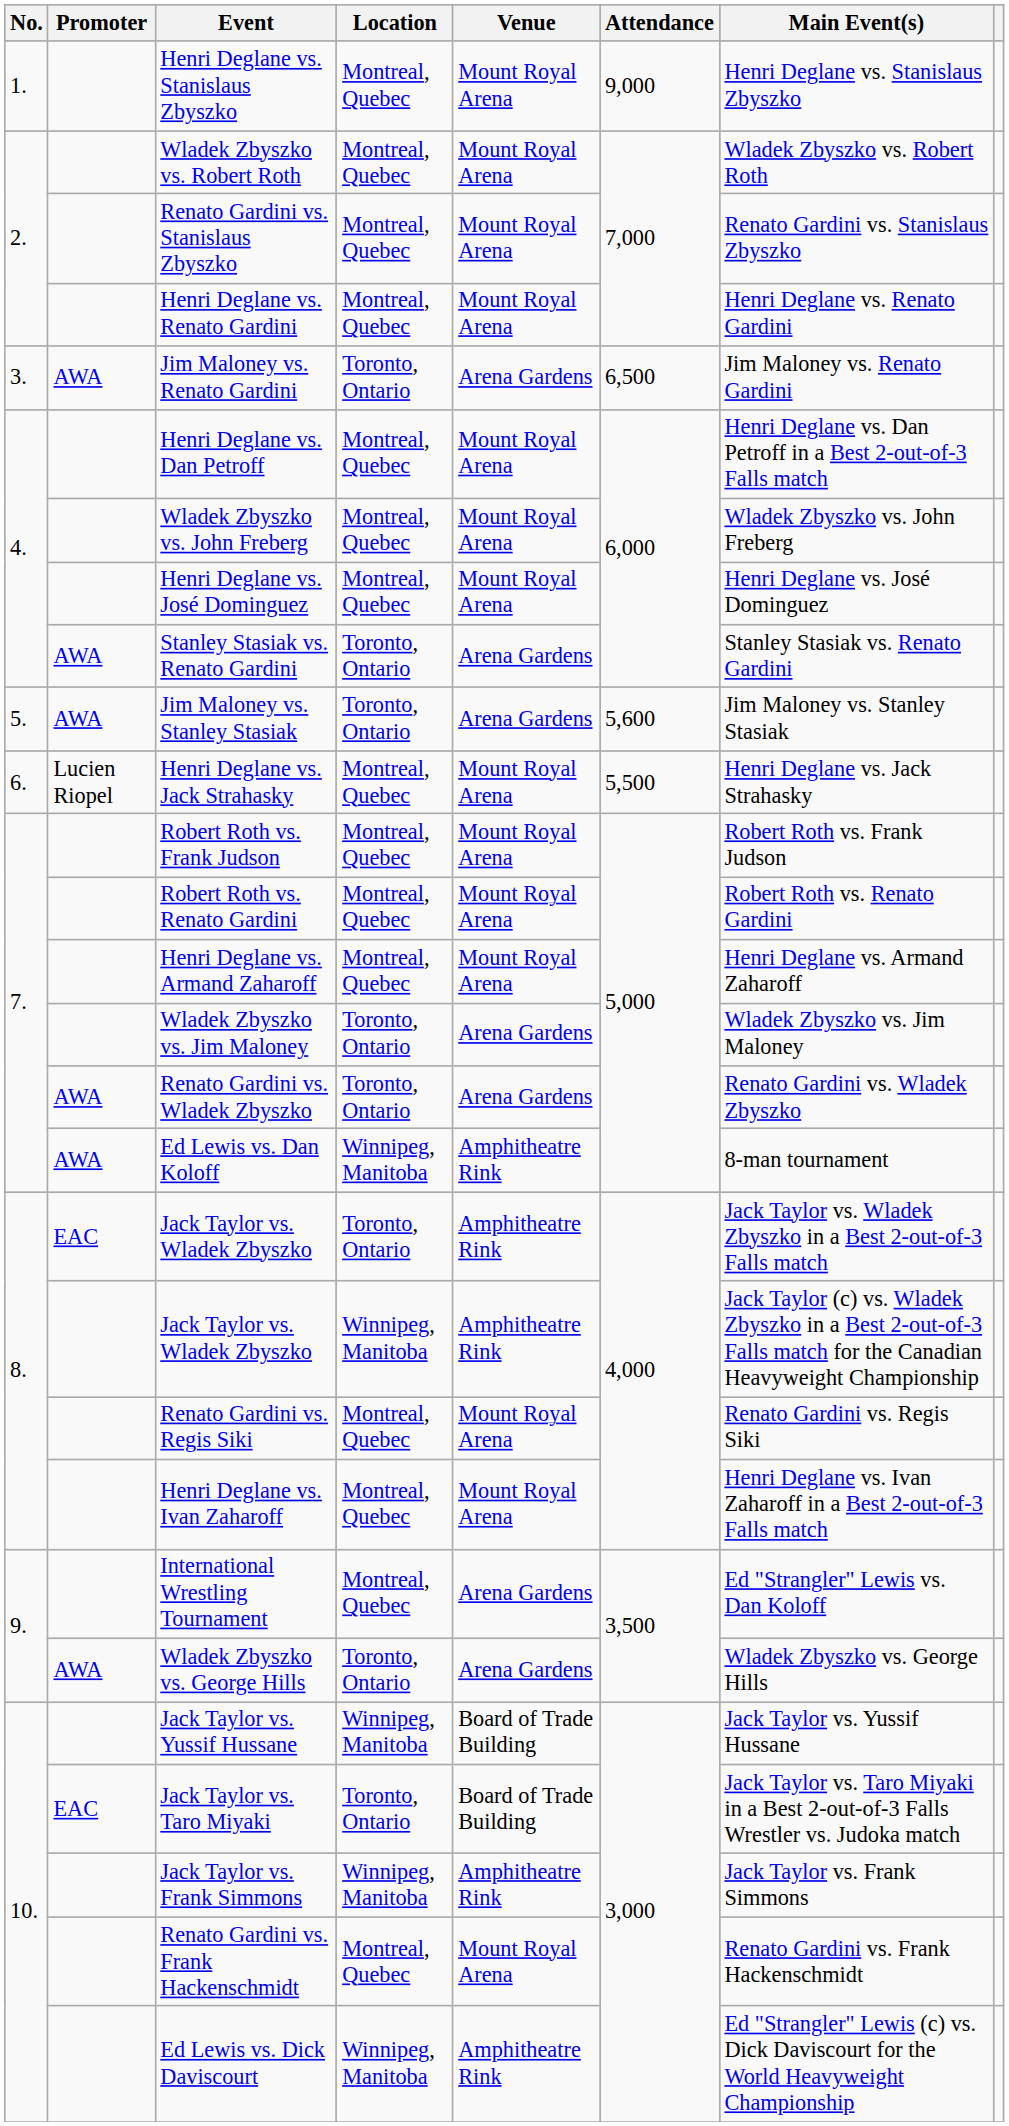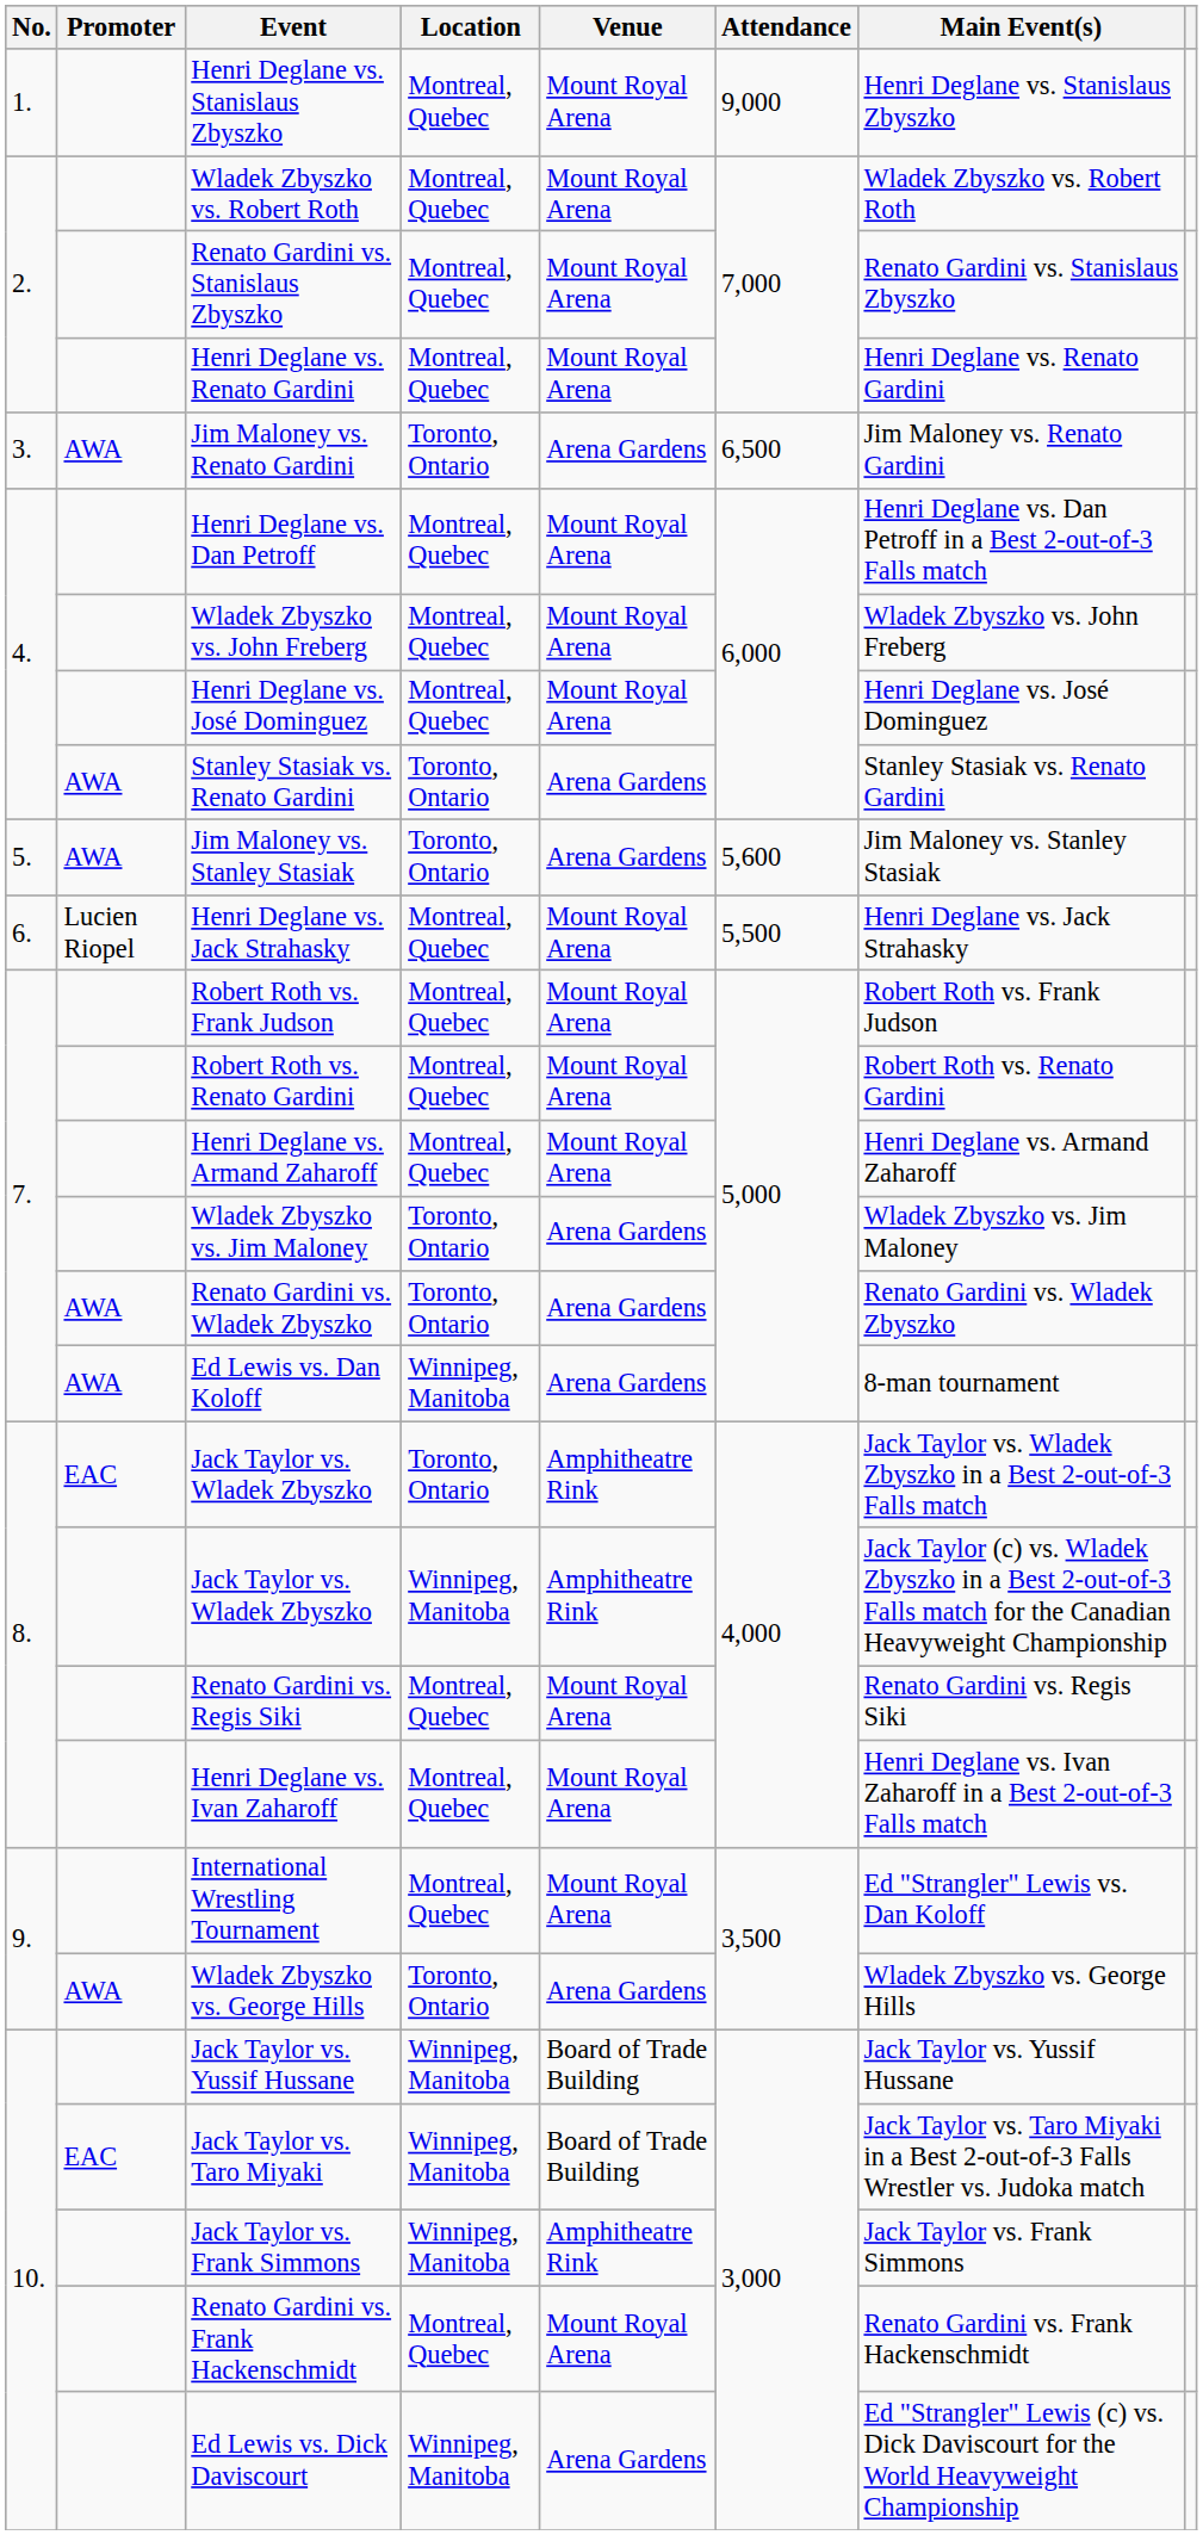 <table class="wikitable sortable" style="font-size:85%;">
 <tr>
 <th>No.</th>
 <th>Promoter</th>
 <th>Event</th>
 <th>Location</th>
 <th>Venue</th>
 <th>Attendance</th>
 <th class=unsortable>Main Event(s)</th>
 <th class=unsortable></th>
 </tr>
 <tr>
 <td>1.</td>
 <td></td>
 <td><a href='#'>Henri Deglane vs. Stanislaus Zbyszko</a> <br> </td>
 <td><a href='#'>Montreal</a>, <a href='#'>Quebec</a></td>
 <td><a href='#'>Mount Royal Arena</a></td>
 <td>9,000</td>
 <td><a href='#'>Henri Deglane</a> vs. <a href='#'>Stanislaus Zbyszko</a></td>
 <td></td>
 </tr>
 <tr>
 <td rowspan=3>2.</td>
 <td></td>
 <td><a href='#'>Wladek Zbyszko vs. Robert Roth</a> <br> </td>
 <td><a href='#'>Montreal</a>, <a href='#'>Quebec</a></td>
 <td><a href='#'>Mount Royal Arena</a></td>
 <td rowspan=3>7,000</td>
 <td><a href='#'>Wladek Zbyszko</a> vs. <a href='#'>Robert Roth</a></td>
 <td></td>
 </tr>
 <tr>
 <td></td>
 <td><a href='#'>Renato Gardini vs. Stanislaus Zbyszko</a> <br> </td>
 <td><a href='#'>Montreal</a>, <a href='#'>Quebec</a></td>
 <td><a href='#'>Mount Royal Arena</a></td>
 <td><a href='#'>Renato Gardini</a> vs. <a href='#'>Stanislaus Zbyszko</a></td>
 <td></td>
 </tr>
 <tr>
 <td></td>
 <td><a href='#'>Henri Deglane vs. Renato Gardini</a> <br> </td>
 <td><a href='#'>Montreal</a>, <a href='#'>Quebec</a></td>
 <td><a href='#'>Mount Royal Arena</a></td>
 <td><a href='#'>Henri Deglane</a> vs. <a href='#'>Renato Gardini</a></td>
 <td></td>
 </tr>
 <tr>
 <td>3.</td>
 <td><a href='#'>AWA</a></td>
 <td><a href='#'>Jim Maloney vs. Renato Gardini</a> <br> </td>
 <td><a href='#'>Toronto</a>, <a href='#'>Ontario</a></td>
 <td><a href='#'>Arena Gardens</a></td>
 <td>6,500</td>
 <td>Jim Maloney vs. <a href='#'>Renato Gardini</a></td>
 <td></td>
 </tr>
 <tr>
 <td rowspan=4>4.</td>
 <td></td>
 <td><a href='#'>Henri Deglane vs. Dan Petroff</a> <br> </td>
 <td><a href='#'>Montreal</a>, <a href='#'>Quebec</a></td>
 <td><a href='#'>Mount Royal Arena</a></td>
 <td rowspan=4>6,000</td>
 <td><a href='#'>Henri Deglane</a> vs. Dan Petroff in a <a href='#'>Best 2-out-of-3 Falls match</a></td>
 <td></td>
 </tr>
 <tr>
 <td></td>
 <td><a href='#'>Wladek Zbyszko vs. John Freberg</a> <br> </td>
 <td><a href='#'>Montreal</a>, <a href='#'>Quebec</a></td>
 <td><a href='#'>Mount Royal Arena</a></td>
 <td><a href='#'>Wladek Zbyszko</a> vs. John Freberg</td>
 <td></td>
 </tr>
 <tr>
 <td></td>
 <td><a href='#'>Henri Deglane vs. José Dominguez</a> <br> </td>
 <td><a href='#'>Montreal</a>, <a href='#'>Quebec</a></td>
 <td><a href='#'>Mount Royal Arena</a></td>
 <td><a href='#'>Henri Deglane</a> vs. José Dominguez</td>
 <td></td>
 </tr>
 <tr>
 <td><a href='#'>AWA</a></td>
 <td><a href='#'>Stanley Stasiak vs. Renato Gardini</a> <br> </td>
 <td><a href='#'>Toronto</a>, <a href='#'>Ontario</a></td>
 <td><a href='#'>Arena Gardens</a></td>
 <td>Stanley Stasiak vs. <a href='#'>Renato Gardini</a></td>
 <td></td>
 </tr>
 <tr>
 <td>5.</td>
 <td><a href='#'>AWA</a></td>
 <td><a href='#'>Jim Maloney vs. Stanley Stasiak</a> <br> </td>
 <td><a href='#'>Toronto</a>, <a href='#'>Ontario</a></td>
 <td><a href='#'>Arena Gardens</a></td>
 <td>5,600</td>
 <td>Jim Maloney vs. Stanley Stasiak</td>
 <td></td>
 </tr>
 <tr>
 <td>6.</td>
 <td>Lucien Riopel</td>
 <td><a href='#'>Henri Deglane vs. Jack Strahasky</a> <br> </td>
 <td><a href='#'>Montreal</a>, <a href='#'>Quebec</a></td>
 <td><a href='#'>Mount Royal Arena</a></td>
 <td>5,500</td>
 <td><a href='#'>Henri Deglane</a> vs. Jack Strahasky</td>
 <td></td>
 </tr>
 <tr>
 <td rowspan=6>7.</td>
 <td></td>
 <td><a href='#'>Robert Roth vs. Frank Judson</a> <br> </td>
 <td><a href='#'>Montreal</a>, <a href='#'>Quebec</a></td>
 <td><a href='#'>Mount Royal Arena</a></td>
 <td rowspan=6>5,000</td>
 <td><a href='#'>Robert Roth</a> vs. Frank Judson</td>
 <td></td>
 </tr>
 <tr>
 <td></td>
 <td><a href='#'>Robert Roth vs. Renato Gardini</a> <br> </td>
 <td><a href='#'>Montreal</a>, <a href='#'>Quebec</a></td>
 <td><a href='#'>Mount Royal Arena</a></td>
 <td><a href='#'>Robert Roth</a> vs. <a href='#'>Renato Gardini</a></td>
 <td></td>
 </tr>
 <tr>
 <td></td>
 <td><a href='#'>Henri Deglane vs. Armand Zaharoff</a> <br> </td>
 <td><a href='#'>Montreal</a>, <a href='#'>Quebec</a></td>
 <td><a href='#'>Mount Royal Arena</a></td>
 <td><a href='#'>Henri Deglane</a> vs. Armand Zaharoff</td>
 <td></td>
 </tr>
 <tr>
 <td></td>
 <td><a href='#'>Wladek Zbyszko vs. Jim Maloney</a> <br> </td>
 <td><a href='#'>Toronto</a>, <a href='#'>Ontario</a></td>
 <td><a href='#'>Arena Gardens</a></td>
 <td><a href='#'>Wladek Zbyszko</a> vs. Jim Maloney</td>
 <td></td>
 </tr>
 <tr>
 <td><a href='#'>AWA</a></td>
 <td><a href='#'>Renato Gardini vs. Wladek Zbyszko</a> <br> </td>
 <td><a href='#'>Toronto</a>, <a href='#'>Ontario</a></td>
 <td><a href='#'>Arena Gardens</a></td>
 <td><a href='#'>Renato Gardini</a> vs. <a href='#'>Wladek Zbyszko</a></td>
 <td></td>
 </tr>
 <tr>
 <td><a href='#'>AWA</a></td>
 <td><a href='#'>Ed Lewis vs. Dan Koloff</a> <br> </td>
 <td><a href='#'>Winnipeg</a>, <a href='#'>Manitoba</a></td>
-<td><a href='#'>Amphitheatre Rink</a></td>
+<td><a href='#'>Arena Gardens</a></td>
 <td>8-man tournament</td>
 <td></td>
 </tr>
 <tr>
 <td rowspan=4>8.</td>
 <td><a href='#'>EAC</a></td>
 <td><a href='#'>Jack Taylor vs. Wladek Zbyszko</a> <br> </td>
 <td><a href='#'>Toronto</a>, <a href='#'>Ontario</a></td>
 <td><a href='#'>Amphitheatre Rink</a></td>
 <td rowspan=4>4,000</td>
 <td><a href='#'>Jack Taylor</a> vs. <a href='#'>Wladek Zbyszko</a> in a <a href='#'>Best 2-out-of-3 Falls match</a></td>
 <td></td>
 </tr>
 <tr>
 <td></td>
 <td><a href='#'>Jack Taylor vs. Wladek Zbyszko</a> <br> </td>
 <td><a href='#'>Winnipeg</a>, <a href='#'>Manitoba</a></td>
 <td><a href='#'>Amphitheatre Rink</a></td>
 <td><a href='#'>Jack Taylor</a> (c) vs. <a href='#'>Wladek Zbyszko</a> in a <a href='#'>Best 2-out-of-3 Falls match</a> for the Canadian Heavyweight Championship</td>
 <td></td>
 </tr>
 <tr>
 <td></td>
 <td><a href='#'>Renato Gardini vs. Regis Siki</a> <br> </td>
 <td><a href='#'>Montreal</a>, <a href='#'>Quebec</a></td>
 <td><a href='#'>Mount Royal Arena</a></td>
 <td><a href='#'>Renato Gardini</a> vs. Regis Siki</td>
 <td></td>
 </tr>
 <tr>
 <td></td>
 <td><a href='#'>Henri Deglane vs. Ivan Zaharoff</a> <br> </td>
 <td><a href='#'>Montreal</a>, <a href='#'>Quebec</a></td>
 <td><a href='#'>Mount Royal Arena</a></td>
 <td><a href='#'>Henri Deglane</a> vs. Ivan Zaharoff in a <a href='#'>Best 2-out-of-3 Falls match</a></td>
 <td></td>
 </tr>
 <tr>
 <td rowspan=2>9.</td>
 <td></td>
 <td><a href='#'>International Wrestling Tournament</a> <br> </td>
 <td><a href='#'>Montreal</a>, <a href='#'>Quebec</a></td>
-<td><a href='#'>Arena Gardens</a></td>
+<td><a href='#'>Mount Royal Arena</a></td>
 <td rowspan=2>3,500</td>
 <td><a href='#'>Ed "Strangler" Lewis</a> vs. <a href='#'>Dan Koloff</a></td>
 <td></td>
 </tr>
 <tr>
 <td><a href='#'>AWA</a></td>
 <td><a href='#'>Wladek Zbyszko vs. George Hills</a> <br> </td>
 <td><a href='#'>Toronto</a>, <a href='#'>Ontario</a></td>
 <td><a href='#'>Arena Gardens</a></td>
 <td><a href='#'>Wladek Zbyszko</a> vs. George Hills</td>
 <td></td>
 </tr>
 <tr>
 <td rowspan=5>10.</td>
 <td></td>
 <td><a href='#'>Jack Taylor vs. Yussif Hussane</a> <br> </td>
 <td><a href='#'>Winnipeg</a>, <a href='#'>Manitoba</a></td>
 <td>Board of Trade Building</td>
 <td rowspan=5>3,000</td>
 <td><a href='#'>Jack Taylor</a> vs. Yussif Hussane</td>
 <td></td>
 </tr>
 <tr>
 <td><a href='#'>EAC</a></td>
 <td><a href='#'>Jack Taylor vs. Taro Miyaki</a> <br> </td>
-<td><a href='#'>Toronto</a>, <a href='#'>Ontario</a></td>
+<td><a href='#'>Winnipeg</a>, <a href='#'>Manitoba</a></td>
 <td>Board of Trade Building</td>
 <td><a href='#'>Jack Taylor</a> vs. <a href='#'>Taro Miyaki</a> in a Best 2-out-of-3 Falls Wrestler vs. Judoka match</td>
 <td></td>
 </tr>
 <tr>
 <td></td>
 <td><a href='#'>Jack Taylor vs. Frank Simmons</a> <br> </td>
 <td><a href='#'>Winnipeg</a>, <a href='#'>Manitoba</a></td>
 <td><a href='#'>Amphitheatre Rink</a></td>
 <td><a href='#'>Jack Taylor</a> vs. Frank Simmons</td>
 <td></td>
 </tr>
 <tr>
 <td></td>
 <td><a href='#'>Renato Gardini vs. Frank Hackenschmidt</a> <br> </td>
 <td><a href='#'>Montreal</a>, <a href='#'>Quebec</a></td>
 <td><a href='#'>Mount Royal Arena</a></td>
 <td><a href='#'>Renato Gardini</a> vs. Frank Hackenschmidt</td>
 <td></td>
 </tr>
 <tr>
 <td></td>
 <td><a href='#'>Ed Lewis vs. Dick Daviscourt</a> <br> </td>
 <td><a href='#'>Winnipeg</a>, <a href='#'>Manitoba</a></td>
-<td><a href='#'>Amphitheatre Rink</a></td>
+<td><a href='#'>Arena Gardens</a></td>
 <td><a href='#'>Ed "Strangler" Lewis</a> (c) vs. Dick Daviscourt for the <a href='#'>World Heavyweight Championship</a></td>
 <td></td>
 </tr>
 </table>
